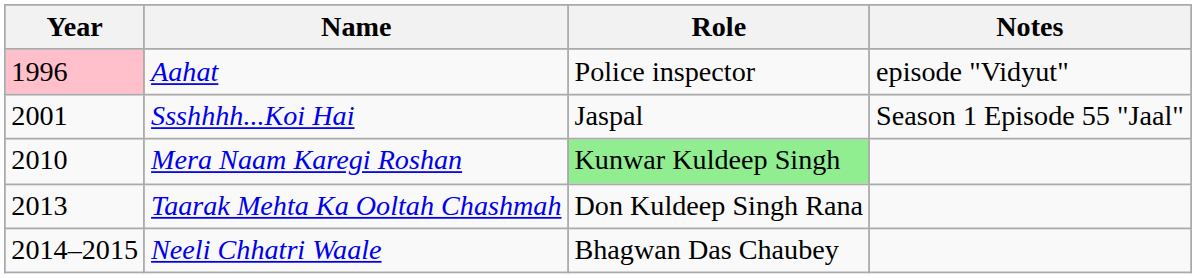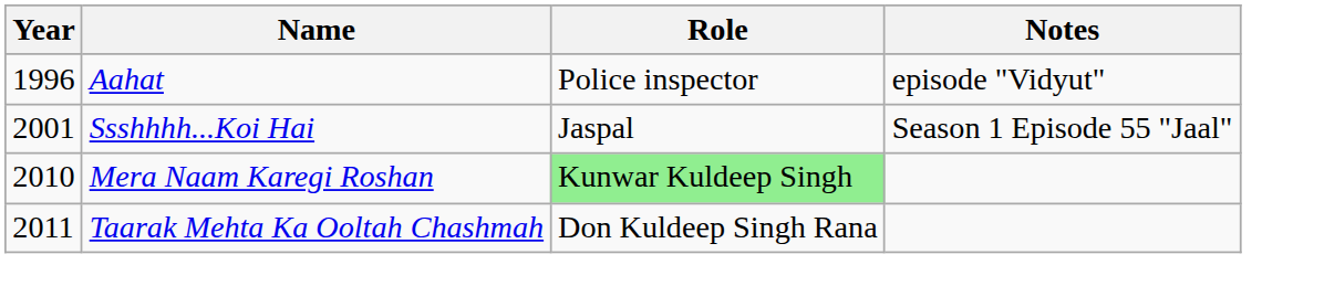 <table class="wikitable">
 <tr>
 <th>Year</th>
 <th>Name</th>
 <th>Role</th>
 <th>Notes</th>
 </tr>
 <tr>
-<td style="background: pink;">1996</td>
+<td>1996</td>
 <td><em><a href='#'>Aahat</a></em></td>
 <td>Police inspector</td>
 <td>episode "Vidyut"</td>
 </tr>
 <tr>
 <td>2001</td>
 <td><em><a href='#'>Ssshhhh...Koi Hai</a></em></td>
 <td>Jaspal</td>
 <td>Season 1 Episode 55 "Jaal"</td>
 </tr>
 <tr>
 <td>2010</td>
 <td><em><a href='#'>Mera Naam Karegi Roshan</a></em></td>
 <td style="background: lightgreen;">Kunwar Kuldeep Singh</td>
 <td></td>
 </tr>
 <tr>
-<td>2013</td>
+<td>2011</td>
 <td><em><a href='#'>Taarak Mehta Ka Ooltah Chashmah</a></em></td>
 <td>Don Kuldeep Singh Rana</td>
 <td></td>
 </tr>
-<tr>
-<td>2014–2015</td>
-<td><em><a href='#'>Neeli Chhatri Waale</a></em></td>
-<td>Bhagwan Das Chaubey</td>
-<td></td>
-</tr>
 </table>
